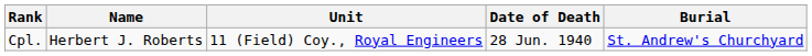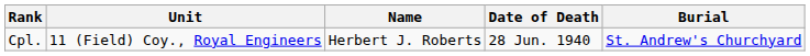 <table class="wikitable">
 <tr>
 <th>Rank</th>
+<th>Unit</th>
 <th>Name</th>
-<th>Unit</th>
 <th>Date of Death</th>
 <th>Burial</th>
 </tr>
 <tr>
 <td>Cpl.</td>
+<td>11 (Field) Coy., <a href='#'>Royal Engineers</a></td>
 <td>Herbert J. Roberts</td>
-<td>11 (Field) Coy., <a href='#'>Royal Engineers</a></td>
 <td>28 Jun. 1940</td>
 <td><a href='#'>St. Andrew's Churchyard</a></td>
 </tr>
 </table>
